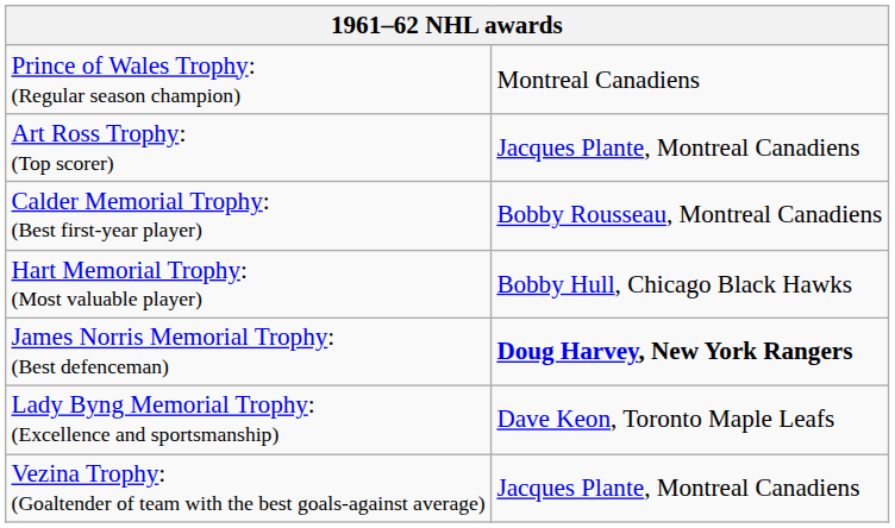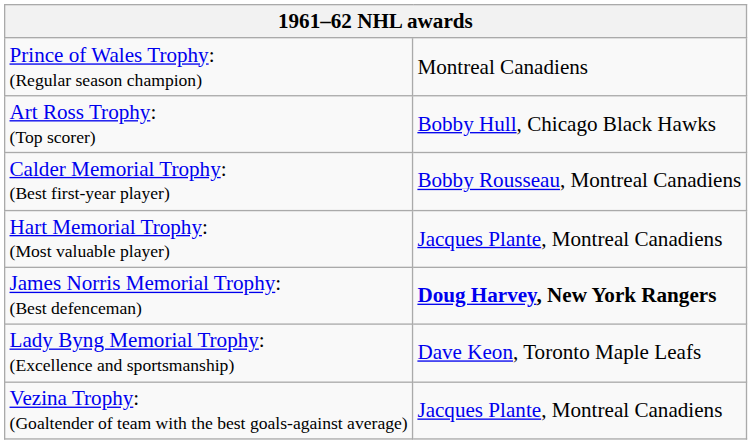 <table class="wikitable">
 <tr>
 <th bgcolor="#DDDDDD" colspan="2">1961–62 NHL awards</th>
 </tr>
 <tr>
 <td><a href='#'>Prince of Wales Trophy</a>:<br><small>(Regular season champion)</small></td>
 <td>Montreal Canadiens</td>
 </tr>
 <tr>
 <td><a href='#'>Art Ross Trophy</a>:<br><small>(Top scorer)</small></td>
-<td><a href='#'>Jacques Plante</a>, Montreal Canadiens</td>
+<td><a href='#'>Bobby Hull</a>, Chicago Black Hawks</td>
 </tr>
 <tr>
 <td><a href='#'>Calder Memorial Trophy</a>:<br><small>(Best first-year player)</small></td>
 <td><a href='#'>Bobby Rousseau</a>, Montreal Canadiens</td>
 </tr>
 <tr>
 <td><a href='#'>Hart Memorial Trophy</a>:<br><small>(Most valuable player)</small></td>
-<td><a href='#'>Bobby Hull</a>, Chicago Black Hawks</td>
+<td><a href='#'>Jacques Plante</a>, Montreal Canadiens</td>
 </tr>
 <tr>
 <td><a href='#'>James Norris Memorial Trophy</a>:<br><small>(Best defenceman)</small></td>
 <td><strong><a href='#'>Doug Harvey</a>, New York Rangers</strong></td>
 </tr>
 <tr>
 <td><a href='#'>Lady Byng Memorial Trophy</a>:<br><small>(Excellence and sportsmanship)</small></td>
 <td><a href='#'>Dave Keon</a>, Toronto Maple Leafs</td>
 </tr>
 <tr>
 <td><a href='#'>Vezina Trophy</a>:<br><small>(Goaltender of team with the best goals-against average)</small></td>
 <td><a href='#'>Jacques Plante</a>, Montreal Canadiens</td>
 </tr>
 </table>
